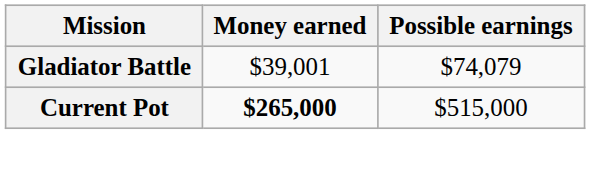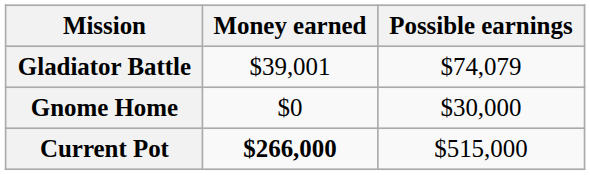 <table class="wikitable plainrowheaders floatright" style="font-size: 95%; margin: 10px; text-align: center;" align="right" width="40%">
 <tr>
 <th scope="col">Mission</th>
 <th scope="col">Money earned</th>
 <th scope="col">Possible earnings</th>
 </tr>
 <tr>
 <th scope="row">Gladiator Battle</th>
 <td>$39,001</td>
 <td>$74,079</td>
 </tr>
 <tr>
+<th scope="row">Gnome Home</th>
+<td>$0</td>
+<td>$30,000</td>
+</tr>
+<tr>
 <th scope="row"><strong><span>Current Pot</span></strong></th>
-<td><strong><span>$265,000</span></strong></td>
+<td><strong><span>$266,000</span></strong></td>
 <td>$515,000</td>
 </tr>
 </table>
